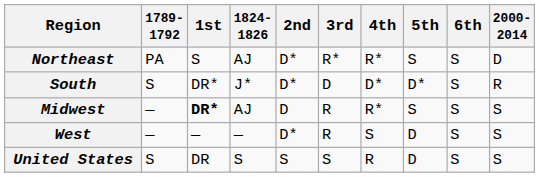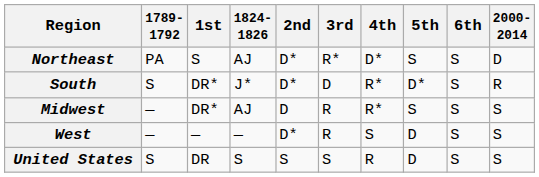 <table class="wikitable sortable">
 <tr>
 <th style="width: 110px;">Region</th>
 <th style="width: 30px;"><small>1789-1792</small></th>
 <th style="width: 30px;">1st</th>
 <th style="width: 30px;"><small>1824-1826</small></th>
 <th style="width: 30px;">2nd</th>
 <th style="width: 30px;">3rd</th>
 <th style="width: 30px;">4th</th>
 <th style="width: 30px;">5th</th>
 <th style="width: 30px;">6th </th>
 <th style="width: 30px;"><small>2000-2014</small></th>
 </tr>
 <tr>
 <th><em>Northeast</em></th>
 <td>PA</td>
 <td data-sort-value=50>S</td>
 <td>AJ</td>
 <td>D*</td>
 <td>R*</td>
-<td>R*</td>
+<td>D*</td>
 <td data-sort-value=50>S</td>
 <td data-sort-value=50>S</td>
 <td>D</td>
 </tr>
 <tr>
 <th><em>South</em></th>
 <td data-sort-value=50>S</td>
 <td>DR*</td>
 <td>J*</td>
 <td>D*</td>
 <td>D</td>
-<td>D*</td>
+<td>R*</td>
 <td>D*</td>
 <td data-sort-value=50>S</td>
 <td>R</td>
 </tr>
 <tr>
 <th><em>Midwest</em></th>
 <td>—</td>
-<td><strong>DR*</strong></td>
+<td>DR*</td>
 <td>AJ</td>
 <td>D</td>
 <td>R</td>
 <td>R*</td>
 <td data-sort-value=50>S</td>
 <td data-sort-value=50>S</td>
 <td data-sort-value=50>S </td>
 </tr>
 <tr>
 <th><em>West</em></th>
 <td>—</td>
 <td>—</td>
 <td>—</td>
 <td>D*</td>
 <td>R</td>
 <td data-sort-value=50>S</td>
 <td>D</td>
 <td data-sort-value=50>S</td>
 <td data-sort-value=50>S </td>
 </tr>
 <tr class="sortbottom">
 <th><em>United States</em></th>
 <td data-sort-value=50>S</td>
 <td>DR</td>
 <td data-sort-value=50>S</td>
 <td data-sort-value=50>S</td>
 <td data-sort-value=50>S</td>
 <td>R</td>
 <td>D</td>
 <td data-sort-value=50>S</td>
 <td data-sort-value=50>S</td>
 </tr>
 </table>
